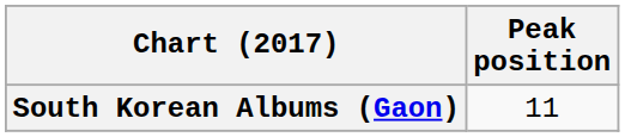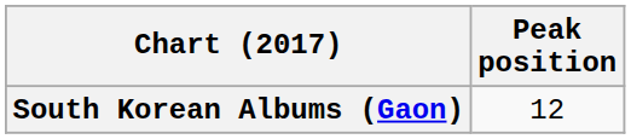 <table class="wikitable plainrowheaders" style="text-align:center;">
 <tr>
 <th>Chart (2017)</th>
 <th>Peak<br>position</th>
 </tr>
 <tr>
 <th scope="row">South Korean Albums (<a href='#'>Gaon</a>)</th>
-<td>11</td>
+<td>12</td>
 </tr>
 </table>
